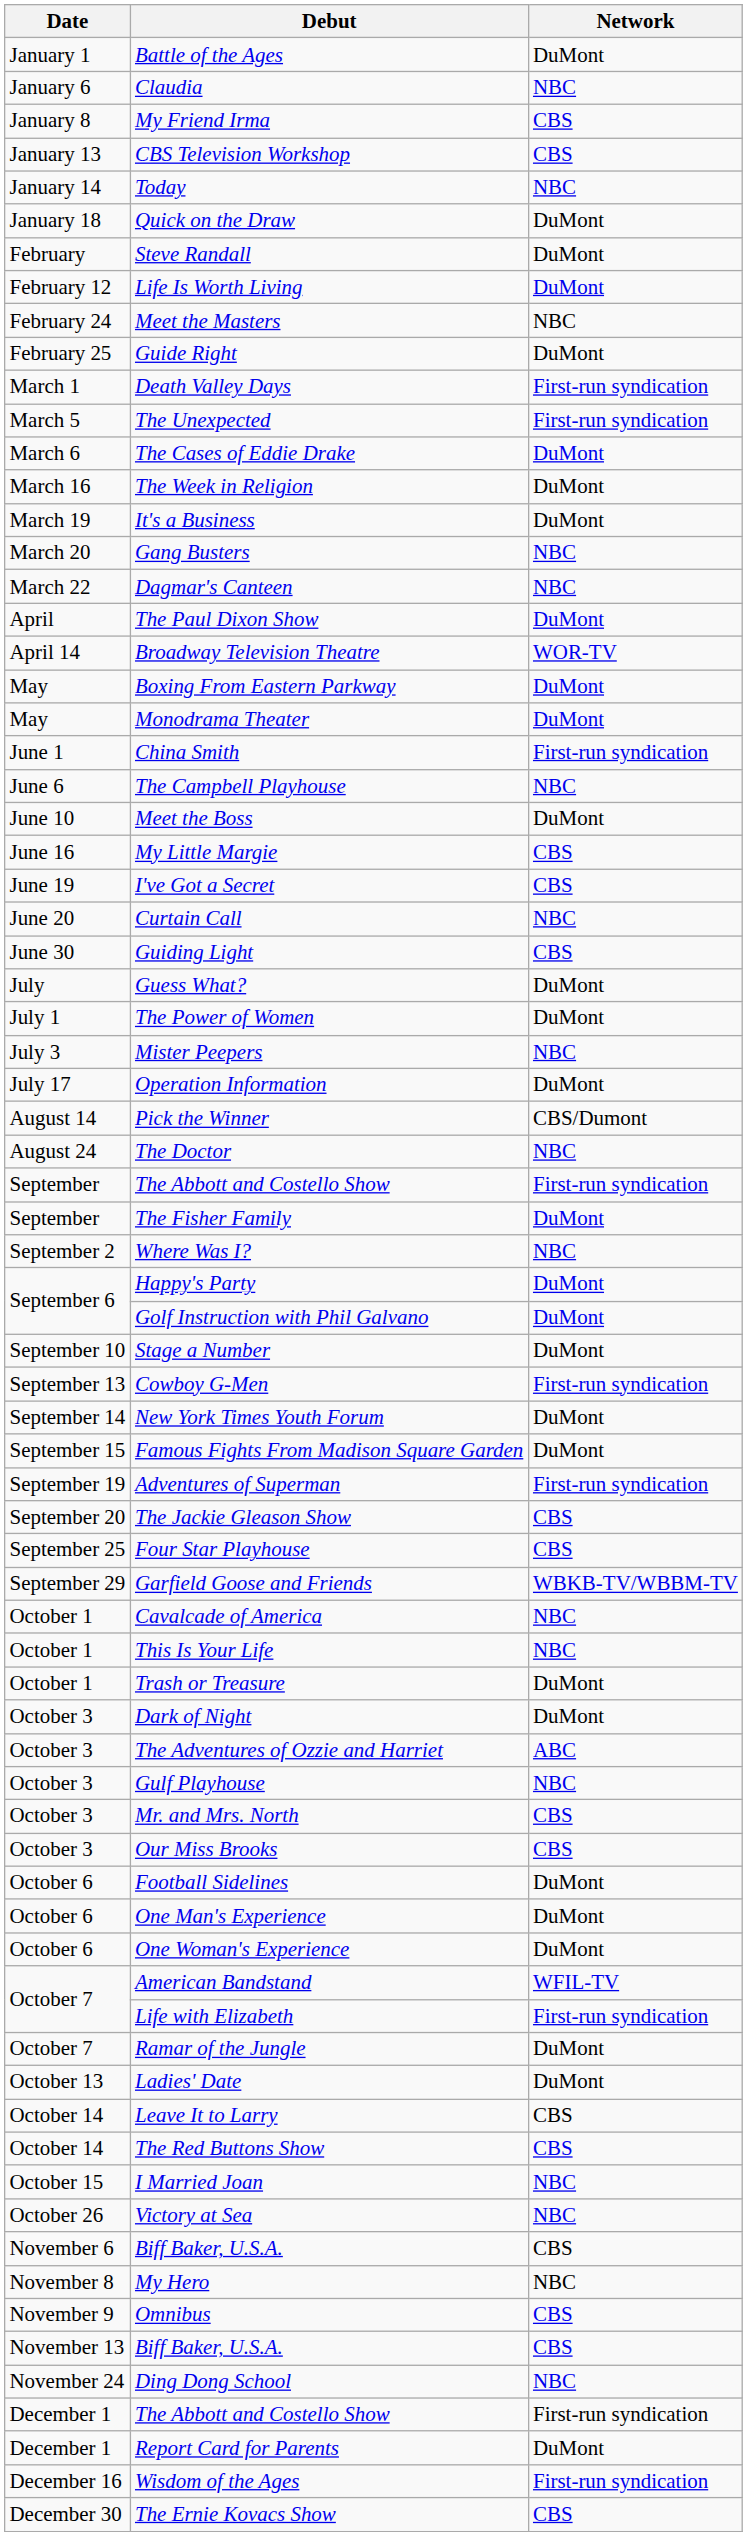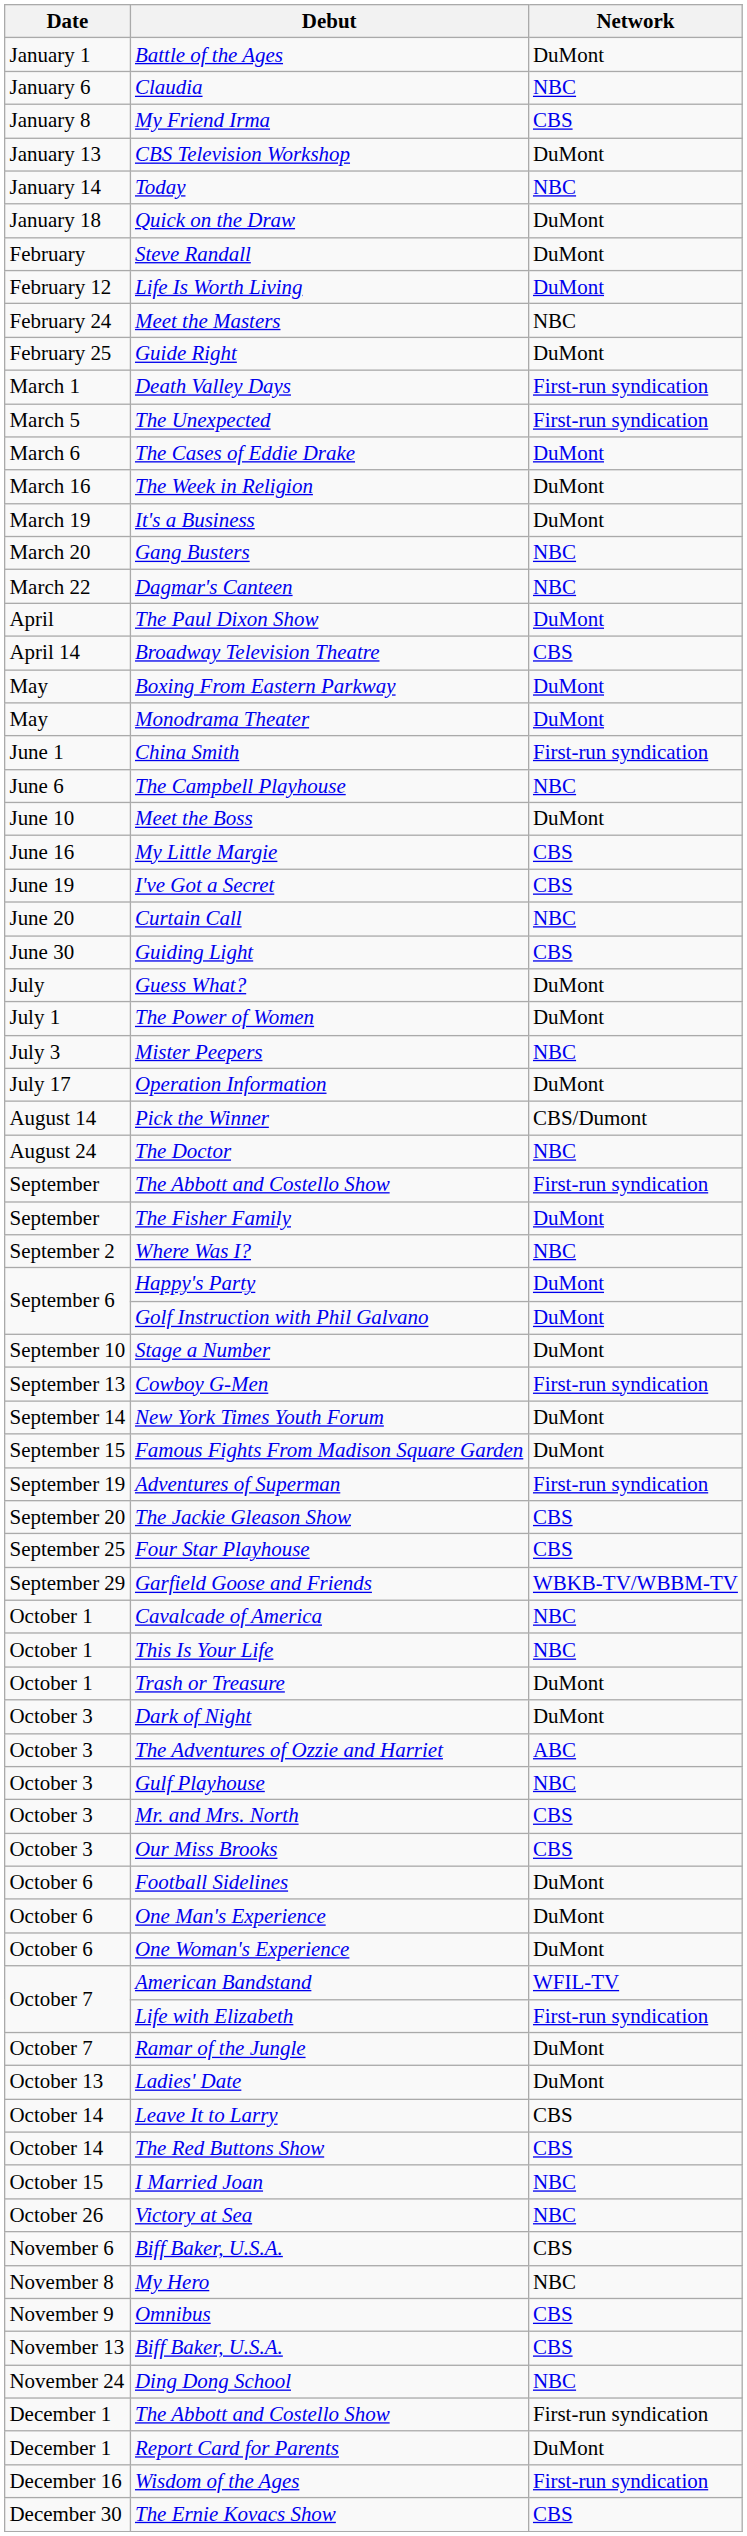 <table class="wikitable sortable">
 <tr>
 <th>Date</th>
 <th>Debut</th>
 <th>Network</th>
 </tr>
 <tr>
 <td>January 1</td>
 <td><em><a href='#'>Battle of the Ages</a></em></td>
 <td>DuMont</td>
 </tr>
 <tr>
 <td>January 6</td>
 <td><em><a href='#'>Claudia</a></em></td>
 <td><a href='#'>NBC</a></td>
 </tr>
 <tr>
 <td>January 8 </td>
 <td><em><a href='#'>My Friend Irma</a></em></td>
 <td><a href='#'>CBS</a></td>
 </tr>
 <tr>
 <td>January 13</td>
 <td><em><a href='#'>CBS Television Workshop</a></em></td>
-<td><a href='#'>CBS</a></td>
+<td>DuMont</td>
 </tr>
 <tr>
 <td>January 14</td>
 <td><em><a href='#'>Today</a></em></td>
 <td><a href='#'>NBC</a></td>
 </tr>
 <tr>
 <td>January 18</td>
 <td><em><a href='#'>Quick on the Draw</a></em></td>
 <td>DuMont</td>
 </tr>
 <tr>
 <td>February</td>
 <td><em><a href='#'>Steve Randall</a></em></td>
 <td>DuMont</td>
 </tr>
 <tr>
 <td>February 12</td>
 <td><em><a href='#'>Life Is Worth Living</a></em></td>
 <td><a href='#'>DuMont</a></td>
 </tr>
 <tr>
 <td>February 24</td>
 <td><em><a href='#'>Meet the Masters</a></em></td>
 <td>NBC</td>
 </tr>
 <tr>
 <td>February 25</td>
 <td><em><a href='#'>Guide Right</a></em></td>
 <td>DuMont</td>
 </tr>
 <tr>
 <td>March 1</td>
 <td><em><a href='#'>Death Valley Days</a></em></td>
 <td><a href='#'>First-run syndication</a></td>
 </tr>
 <tr>
 <td>March 5</td>
 <td><em><a href='#'>The Unexpected</a></em></td>
 <td><a href='#'>First-run syndication</a></td>
 </tr>
 <tr>
 <td>March 6</td>
 <td><em><a href='#'>The Cases of Eddie Drake</a></em></td>
 <td><a href='#'>DuMont</a></td>
 </tr>
 <tr>
 <td>March 16</td>
 <td><em><a href='#'>The Week in Religion</a></em></td>
 <td>DuMont</td>
 </tr>
 <tr>
 <td>March 19</td>
 <td><em><a href='#'>It's a Business</a></em></td>
 <td>DuMont</td>
 </tr>
 <tr>
 <td>March 20</td>
 <td><em><a href='#'>Gang Busters</a></em></td>
 <td><a href='#'>NBC</a></td>
 </tr>
 <tr>
 <td>March 22</td>
 <td><em><a href='#'>Dagmar's Canteen</a></em></td>
 <td><a href='#'>NBC</a></td>
 </tr>
 <tr>
 <td>April</td>
 <td><em><a href='#'>The Paul Dixon Show</a></em></td>
 <td><a href='#'>DuMont</a></td>
 </tr>
 <tr>
 <td>April 14</td>
 <td><em><a href='#'>Broadway Television Theatre</a></em></td>
-<td><a href='#'>WOR-TV</a></td>
+<td><a href='#'>CBS</a></td>
 </tr>
 <tr>
 <td>May</td>
 <td><em><a href='#'>Boxing From Eastern Parkway</a></em></td>
 <td><a href='#'>DuMont</a></td>
 </tr>
 <tr>
 <td>May</td>
 <td><em><a href='#'>Monodrama Theater</a></em></td>
 <td><a href='#'>DuMont</a></td>
 </tr>
 <tr>
 <td>June 1</td>
 <td><em><a href='#'>China Smith</a></em></td>
 <td><a href='#'>First-run syndication</a></td>
 </tr>
 <tr>
 <td>June 6</td>
 <td><em><a href='#'>The Campbell Playhouse</a></em></td>
 <td><a href='#'>NBC</a></td>
 </tr>
 <tr>
 <td>June 10</td>
 <td><em><a href='#'>Meet the Boss</a></em></td>
 <td>DuMont</td>
 </tr>
 <tr>
 <td>June 16</td>
 <td><em><a href='#'>My Little Margie</a></em></td>
 <td><a href='#'>CBS</a></td>
 </tr>
 <tr>
 <td>June 19</td>
 <td><em><a href='#'>I've Got a Secret</a></em></td>
 <td><a href='#'>CBS</a></td>
 </tr>
 <tr>
 <td>June 20</td>
 <td><em><a href='#'>Curtain Call</a></em></td>
 <td><a href='#'>NBC</a></td>
 </tr>
 <tr>
 <td>June 30</td>
 <td><em><a href='#'>Guiding Light</a></em></td>
 <td><a href='#'>CBS</a></td>
 </tr>
 <tr>
 <td>July</td>
 <td><em><a href='#'>Guess What?</a></em></td>
 <td>DuMont</td>
 </tr>
 <tr>
 <td>July 1</td>
 <td><em><a href='#'>The Power of Women</a></em></td>
 <td>DuMont</td>
 </tr>
 <tr>
 <td>July 3</td>
 <td><em><a href='#'>Mister Peepers</a></em></td>
 <td><a href='#'>NBC</a></td>
 </tr>
 <tr>
 <td>July 17</td>
 <td><em><a href='#'>Operation Information</a></em></td>
 <td>DuMont</td>
 </tr>
 <tr>
 <td>August 14</td>
 <td><em><a href='#'>Pick the Winner</a></em></td>
 <td>CBS/Dumont</td>
 </tr>
 <tr>
 <td>August 24</td>
 <td><em><a href='#'>The Doctor</a></em></td>
 <td><a href='#'>NBC</a></td>
 </tr>
 <tr>
 <td>September</td>
 <td><em><a href='#'>The Abbott and Costello Show</a></em></td>
 <td><a href='#'>First-run syndication</a></td>
 </tr>
 <tr>
 <td>September</td>
 <td><em><a href='#'>The Fisher Family</a></em></td>
 <td><a href='#'>DuMont</a></td>
 </tr>
 <tr>
 <td>September 2</td>
 <td><em><a href='#'>Where Was I?</a></em></td>
 <td><a href='#'>NBC</a></td>
 </tr>
 <tr>
 <td rowspan="2">September 6</td>
 <td><em><a href='#'>Happy's Party</a></em></td>
 <td><a href='#'>DuMont</a></td>
 </tr>
 <tr>
 <td><em><a href='#'>Golf Instruction with Phil Galvano</a></em></td>
 <td><a href='#'>DuMont</a></td>
 </tr>
 <tr>
 <td>September 10</td>
 <td><em><a href='#'>Stage a Number</a></em></td>
 <td>DuMont</td>
 </tr>
 <tr>
 <td>September 13</td>
 <td><em><a href='#'>Cowboy G-Men</a></em></td>
 <td><a href='#'>First-run syndication</a></td>
 </tr>
 <tr>
 <td>September 14</td>
 <td><em><a href='#'>New York Times Youth Forum</a></em></td>
 <td>DuMont</td>
 </tr>
 <tr>
 <td>September 15</td>
 <td><em><a href='#'>Famous Fights From Madison Square Garden</a></em></td>
 <td>DuMont</td>
 </tr>
 <tr>
 <td>September 19</td>
 <td><em><a href='#'>Adventures of Superman</a></em></td>
 <td><a href='#'>First-run syndication</a></td>
 </tr>
 <tr>
 <td>September 20</td>
 <td><em><a href='#'>The Jackie Gleason Show</a></em></td>
 <td><a href='#'>CBS</a></td>
 </tr>
 <tr>
 <td>September 25</td>
 <td><em><a href='#'>Four Star Playhouse</a></em></td>
 <td><a href='#'>CBS</a></td>
 </tr>
 <tr>
 <td>September 29</td>
 <td><em><a href='#'>Garfield Goose and Friends</a></em></td>
 <td><a href='#'>WBKB-TV/WBBM-TV</a></td>
 </tr>
 <tr>
 <td>October 1</td>
 <td><em><a href='#'>Cavalcade of America</a></em></td>
 <td><a href='#'>NBC</a></td>
 </tr>
 <tr>
 <td>October 1</td>
 <td><em><a href='#'>This Is Your Life</a></em></td>
 <td><a href='#'>NBC</a></td>
 </tr>
 <tr>
 <td>October 1</td>
 <td><em><a href='#'>Trash or Treasure</a></em></td>
 <td>DuMont</td>
 </tr>
 <tr>
 <td>October 3</td>
 <td><em><a href='#'>Dark of Night</a></em></td>
 <td>DuMont</td>
 </tr>
 <tr>
 <td>October 3</td>
 <td><em><a href='#'>The Adventures of Ozzie and Harriet</a></em></td>
 <td><a href='#'>ABC</a></td>
 </tr>
 <tr>
 <td>October 3</td>
 <td><em><a href='#'>Gulf Playhouse</a></em></td>
 <td><a href='#'>NBC</a></td>
 </tr>
 <tr>
 <td>October 3</td>
 <td><em><a href='#'>Mr. and Mrs. North</a></em></td>
 <td><a href='#'>CBS</a></td>
 </tr>
 <tr>
 <td>October 3</td>
 <td><em><a href='#'>Our Miss Brooks</a></em></td>
 <td><a href='#'>CBS</a></td>
 </tr>
 <tr>
 <td>October 6</td>
 <td><em><a href='#'>Football Sidelines</a></em></td>
 <td>DuMont</td>
 </tr>
 <tr>
 <td>October 6</td>
 <td><em><a href='#'>One Man's Experience</a></em></td>
 <td>DuMont</td>
 </tr>
 <tr>
 <td>October 6</td>
 <td><em><a href='#'>One Woman's Experience</a></em></td>
 <td>DuMont</td>
 </tr>
 <tr>
 <td rowspan=2>October 7</td>
 <td><em><a href='#'>American Bandstand</a></em></td>
 <td><a href='#'>WFIL-TV</a></td>
 </tr>
 <tr>
 <td><em><a href='#'>Life with Elizabeth</a></em></td>
 <td><a href='#'>First-run syndication</a></td>
 </tr>
 <tr>
 <td>October 7</td>
 <td><em><a href='#'>Ramar of the Jungle</a></em></td>
 <td>DuMont</td>
 </tr>
 <tr>
 <td>October 13</td>
 <td><em><a href='#'>Ladies' Date</a></em></td>
 <td>DuMont</td>
 </tr>
 <tr>
 <td>October 14</td>
 <td><em><a href='#'>Leave It to Larry</a></em></td>
 <td>CBS</td>
 </tr>
 <tr>
 <td>October 14</td>
 <td><em><a href='#'>The Red Buttons Show</a></em></td>
 <td><a href='#'>CBS</a></td>
 </tr>
 <tr>
 <td>October 15</td>
 <td><em><a href='#'>I Married Joan</a></em></td>
 <td><a href='#'>NBC</a></td>
 </tr>
 <tr>
 <td>October 26</td>
 <td><em><a href='#'>Victory at Sea</a></em></td>
 <td><a href='#'>NBC</a></td>
 </tr>
 <tr>
 <td>November 6</td>
 <td><em><a href='#'>Biff Baker, U.S.A.</a></em></td>
 <td>CBS</td>
 </tr>
 <tr>
 <td>November 8</td>
 <td><em><a href='#'>My Hero</a></em></td>
 <td>NBC</td>
 </tr>
 <tr>
 <td>November 9</td>
 <td><em><a href='#'>Omnibus</a></em></td>
 <td><a href='#'>CBS</a></td>
 </tr>
 <tr>
 <td>November 13</td>
 <td><em><a href='#'>Biff Baker, U.S.A.</a></em></td>
 <td><a href='#'>CBS</a></td>
 </tr>
 <tr>
 <td>November 24</td>
 <td><em><a href='#'>Ding Dong School</a></em></td>
 <td><a href='#'>NBC</a></td>
 </tr>
 <tr>
 <td>December 1</td>
 <td><em><a href='#'>The Abbott and Costello Show</a></em></td>
 <td>First-run syndication</td>
 </tr>
 <tr>
 <td>December 1</td>
 <td><em><a href='#'>Report Card for Parents</a></em></td>
 <td>DuMont</td>
 </tr>
 <tr>
 <td>December 16</td>
 <td><em><a href='#'>Wisdom of the Ages</a></em></td>
 <td><a href='#'>First-run syndication</a></td>
 </tr>
 <tr>
 <td>December 30</td>
 <td><em><a href='#'>The Ernie Kovacs Show</a></em></td>
 <td><a href='#'>CBS</a></td>
 </tr>
 <tr>
 </tr>
 </table>
